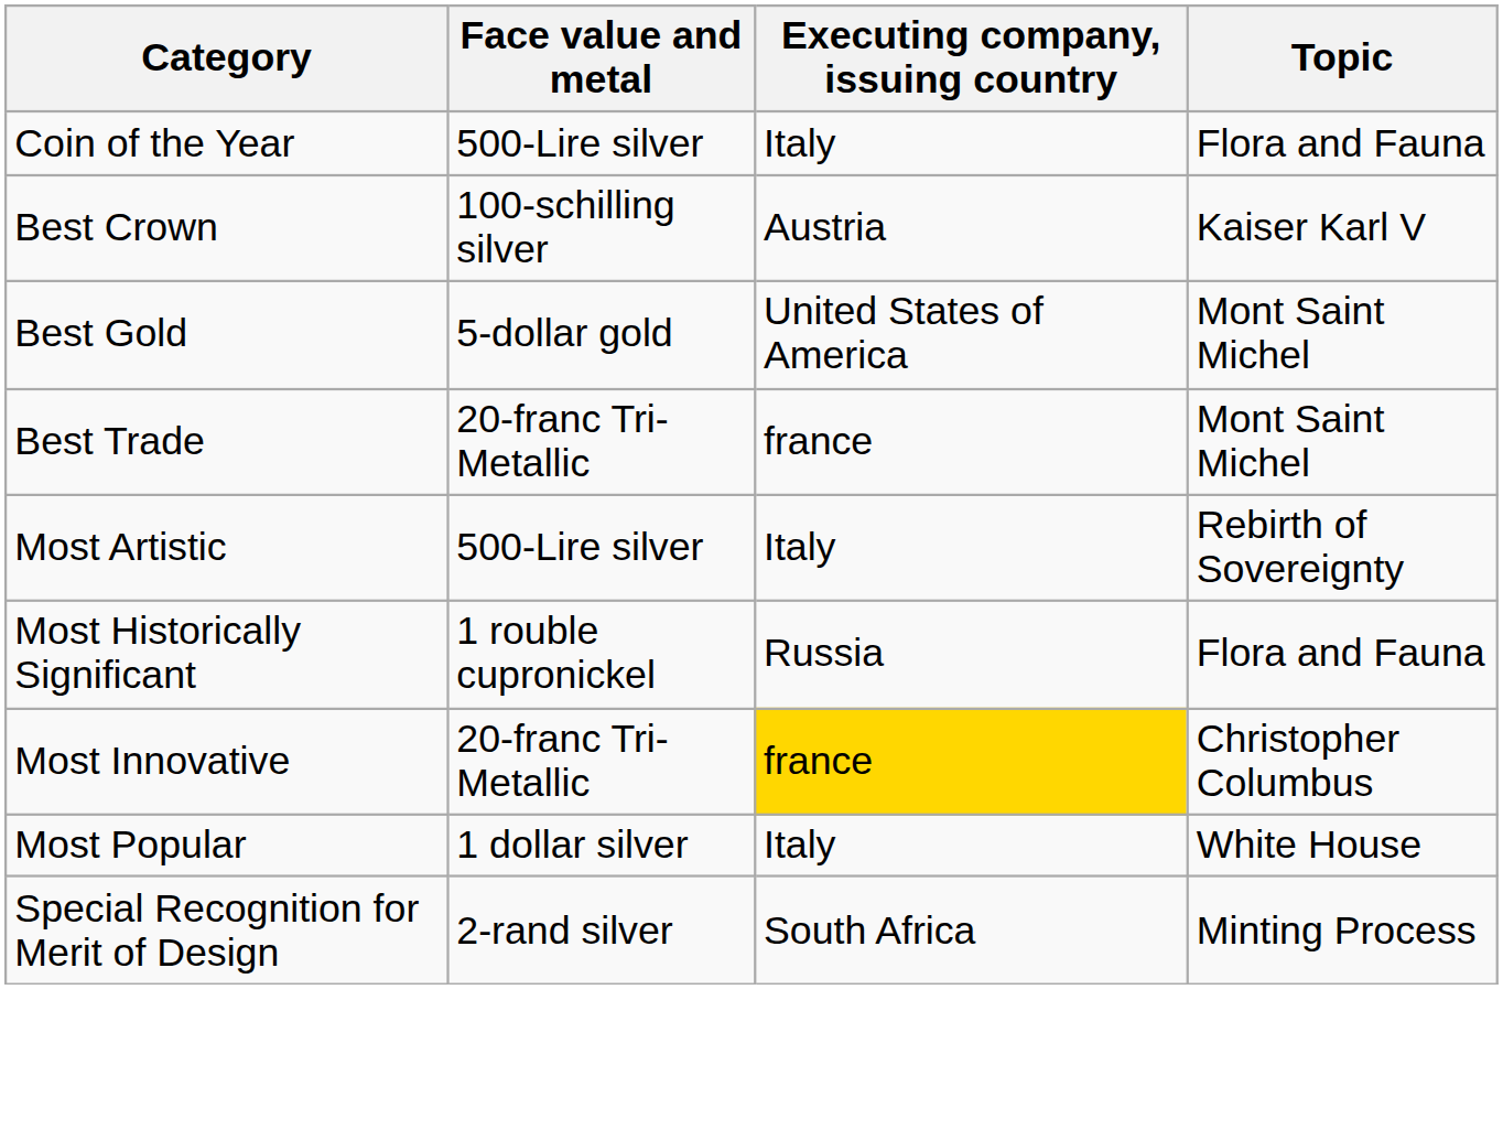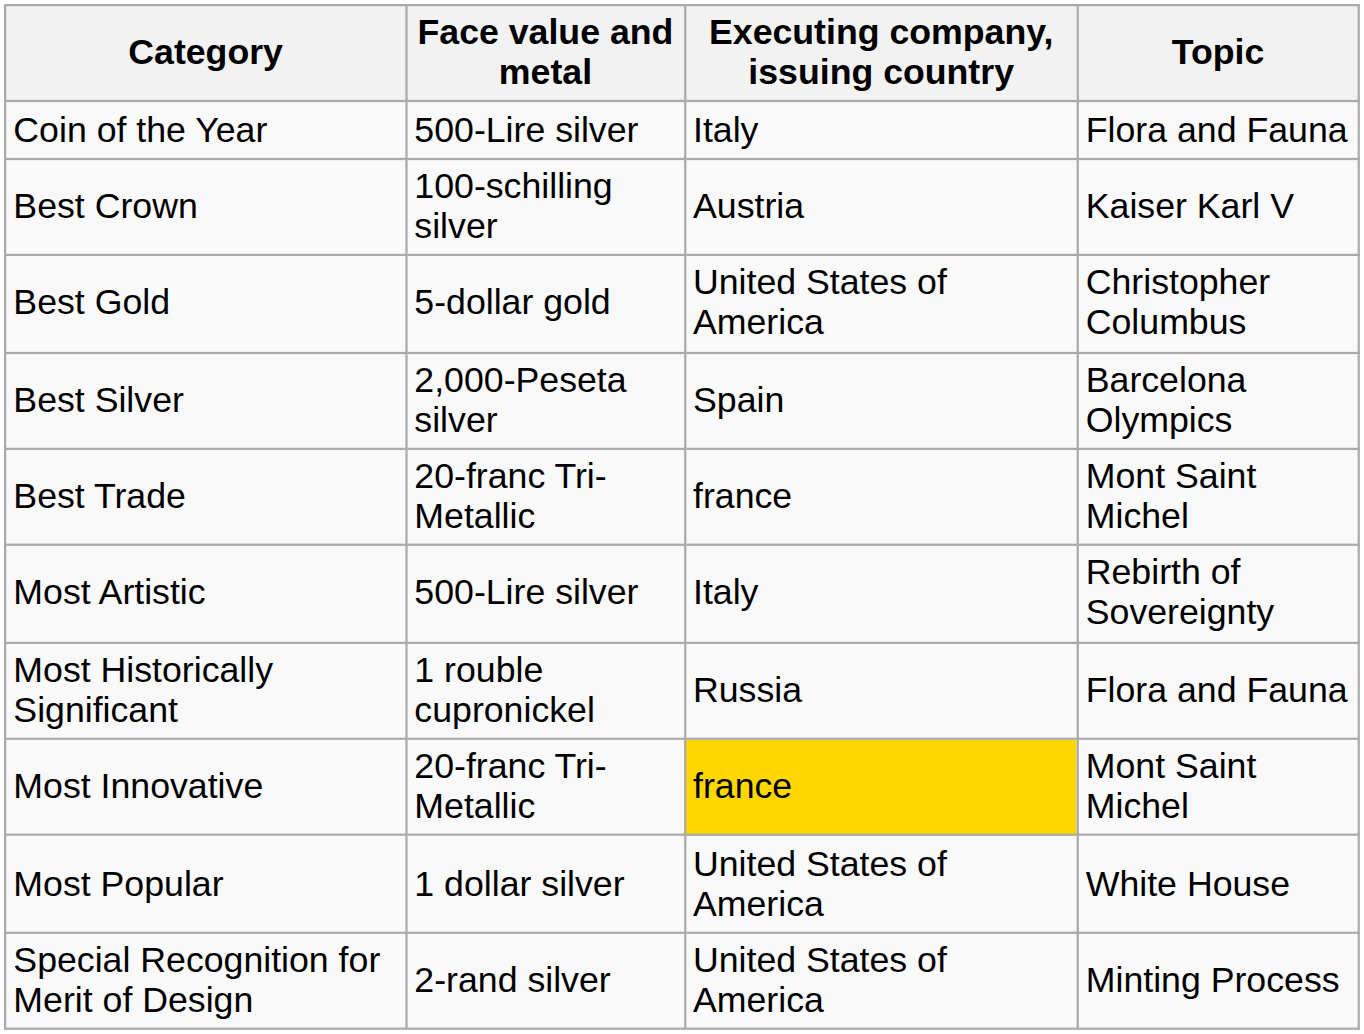 <table class="wikitable plainrowheaders">
 <tr>
 <th>Category</th>
 <th>Face value and metal</th>
 <th>Executing company, issuing country</th>
 <th>Topic</th>
 </tr>
 <tr>
 <td>Coin of the Year</td>
 <td>500-Lire silver</td>
 <td>Italy</td>
 <td>Flora and Fauna</td>
 </tr>
 <tr>
 <td>Best Crown</td>
 <td>100-schilling silver</td>
 <td>Austria</td>
 <td>Kaiser Karl V</td>
 </tr>
 <tr>
 <td>Best Gold</td>
 <td>5-dollar gold</td>
 <td>United States of America</td>
-<td>Mont Saint Michel</td>
+<td>Christopher Columbus</td>
+</tr>
+<tr>
+<td>Best Silver</td>
+<td>2,000-Peseta silver</td>
+<td>Spain</td>
+<td>Barcelona Olympics</td>
 </tr>
 <tr>
 <td>Best Trade</td>
 <td>20-franc Tri-Metallic</td>
 <td>france</td>
 <td>Mont Saint Michel</td>
 </tr>
 <tr>
 <td>Most Artistic</td>
 <td>500-Lire silver</td>
 <td>Italy</td>
 <td>Rebirth of Sovereignty</td>
 </tr>
 <tr>
 <td>Most Historically Significant</td>
 <td>1 rouble cupronickel</td>
 <td>Russia</td>
 <td>Flora and Fauna</td>
 </tr>
 <tr>
 <td>Most Innovative</td>
 <td>20-franc Tri-Metallic</td>
 <td style="background: gold;">france</td>
-<td>Christopher Columbus</td>
+<td>Mont Saint Michel</td>
 </tr>
 <tr>
 <td>Most Popular</td>
 <td>1 dollar silver</td>
-<td>Italy</td>
+<td>United States of America</td>
 <td>White House</td>
 </tr>
 <tr>
 <td>Special Recognition for Merit of Design</td>
 <td>2-rand silver</td>
-<td>South Africa</td>
+<td>United States of America</td>
 <td>Minting Process</td>
 </tr>
 </table>
